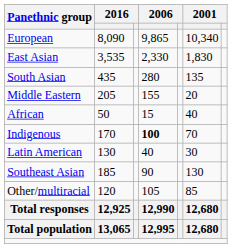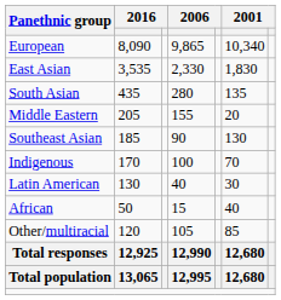 <table class="wikitable sortable">
 <tr>
 <th rowspan="2"><a href='#'>Panethnic</a> group</th>
 <th colspan="2">2016</th>
 <th colspan="2">2006</th>
 <th colspan="2">2001</th>
 </tr>
 <tr>
 <th><a href='#'></a></th>
 <th></th>
 <th></th>
 <th></th>
 <th></th>
 <th></th>
 </tr>
 <tr>
 <td><a href='#'>European</a></td>
 <td>8,090</td>
 <td></td>
 <td>9,865</td>
 <td></td>
 <td>10,340</td>
 <td></td>
 </tr>
 <tr>
 <td><a href='#'>East Asian</a></td>
 <td>3,535</td>
 <td></td>
 <td>2,330</td>
 <td></td>
 <td>1,830</td>
 <td></td>
 </tr>
 <tr>
 <td><a href='#'>South Asian</a></td>
 <td>435</td>
 <td></td>
 <td>280</td>
 <td></td>
 <td>135</td>
 <td></td>
 </tr>
 <tr>
 <td><a href='#'>Middle Eastern</a></td>
 <td>205</td>
 <td></td>
 <td>155</td>
 <td></td>
 <td>20</td>
 <td></td>
 </tr>
 <tr>
-<td><a href='#'>African</a></td>
-<td>50</td>
+<td><a href='#'>Southeast Asian</a></td>
+<td>185</td>
 <td></td>
-<td>15</td>
+<td>90</td>
 <td></td>
-<td>40</td>
+<td>130</td>
 <td></td>
 </tr>
 <tr>
 <td><a href='#'>Indigenous</a></td>
 <td>170</td>
 <td></td>
-<td><strong>100</strong></td>
+<td>100</td>
 <td></td>
 <td>70</td>
 <td></td>
 </tr>
 <tr>
 <td><a href='#'>Latin American</a></td>
 <td>130</td>
 <td></td>
 <td>40</td>
 <td></td>
 <td>30</td>
 <td></td>
 </tr>
 <tr>
-<td><a href='#'>Southeast Asian</a></td>
-<td>185</td>
+<td><a href='#'>African</a></td>
+<td>50</td>
 <td></td>
-<td>90</td>
+<td>15</td>
 <td></td>
-<td>130</td>
+<td>40</td>
 <td></td>
 </tr>
 <tr>
 <td>Other/<a href='#'>multiracial</a></td>
 <td>120</td>
 <td></td>
 <td>105</td>
 <td></td>
 <td>85</td>
 <td></td>
 </tr>
 <tr class="sortbottom">
 <th>Total responses</th>
 <th>12,925</th>
 <th></th>
 <th>12,990</th>
 <th></th>
 <th>12,680</th>
 <th></th>
 </tr>
 <tr class="sortbottom">
 <th>Total population</th>
 <th>13,065</th>
 <th></th>
 <th>12,995</th>
 <th></th>
 <th>12,680</th>
 <th></th>
 </tr>
 <tr class="sortbottom">
 <td colspan="7"></td>
 </tr>
 </table>
